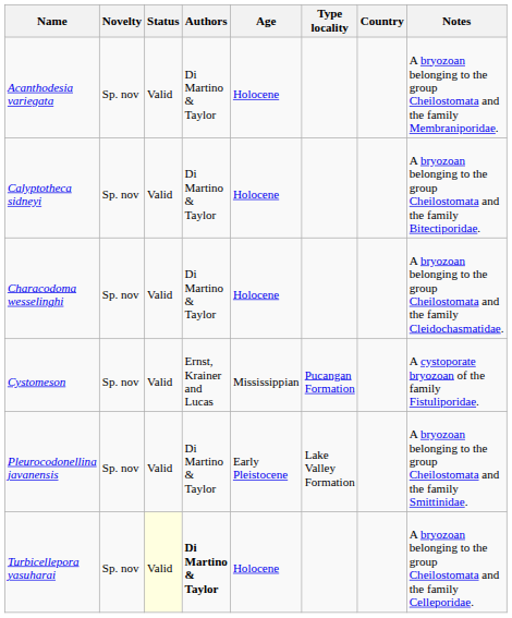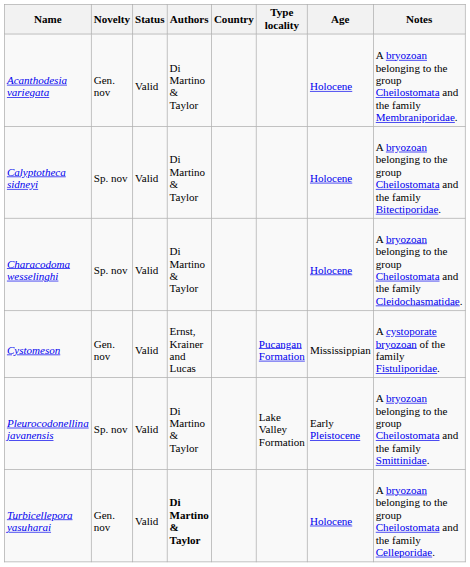 <table class="wikitable">
 <tr>
 <th>Name</th>
 <th>Novelty</th>
 <th>Status</th>
 <th>Authors</th>
+<th>Country</th>
+<th>Type<br>locality</th>
 <th>Age</th>
-<th>Type<br>locality</th>
-<th>Country</th>
 <th>Notes</th>
 </tr>
 <tr>
 <td><br><em><a href='#'>Acanthodesia variegata</a></em></td>
-<td><br>Sp. nov</td>
+<td><br>Gen. nov</td>
 <td><br>Valid</td>
 <td><br>Di Martino & Taylor</td>
+<td><br></td>
+<td></td>
 <td><br><a href='#'>Holocene</a></td>
-<td></td>
-<td><br></td>
 <td><br>A <a href='#'>bryozoan</a> belonging to the group <a href='#'>Cheilostomata</a> and the family <a href='#'>Membraniporidae</a>.</td>
 </tr>
 <tr>
 <td><br><em><a href='#'>Calyptotheca sidneyi</a></em></td>
 <td><br>Sp. nov</td>
 <td><br>Valid</td>
 <td><br>Di Martino & Taylor</td>
+<td><br></td>
+<td></td>
 <td><br><a href='#'>Holocene</a></td>
-<td></td>
-<td><br></td>
 <td><br>A <a href='#'>bryozoan</a> belonging to the group <a href='#'>Cheilostomata</a> and the family <a href='#'>Bitectiporidae</a>.</td>
 </tr>
 <tr>
 <td><br><em><a href='#'>Characodoma wesselinghi</a></em></td>
 <td><br>Sp. nov</td>
 <td><br>Valid</td>
 <td><br>Di Martino & Taylor</td>
+<td><br></td>
+<td></td>
 <td><br><a href='#'>Holocene</a></td>
-<td></td>
-<td><br></td>
 <td><br>A <a href='#'>bryozoan</a> belonging to the group <a href='#'>Cheilostomata</a> and the family <a href='#'>Cleidochasmatidae</a>.</td>
 </tr>
 <tr>
 <td><br><em><a href='#'>Cystomeson</a></em></td>
-<td><br>Sp. nov</td>
+<td><br>Gen. nov</td>
 <td><br>Valid</td>
 <td><br>Ernst, Krainer and Lucas</td>
+<td><br></td>
+<td><br><a href='#'>Pucangan Formation</a></td>
 <td><br>Mississippian</td>
-<td><br><a href='#'>Pucangan Formation</a></td>
-<td><br></td>
 <td><br>A <a href='#'>cystoporate</a> <a href='#'>bryozoan</a> of the family <a href='#'>Fistuliporidae</a>.</td>
 </tr>
 <tr>
 <td><br><em><a href='#'>Pleurocodonellina javanensis</a></em></td>
 <td><br>Sp. nov</td>
 <td><br>Valid</td>
 <td><br>Di Martino & Taylor</td>
+<td><br></td>
+<td><br>Lake Valley Formation</td>
 <td><br>Early <a href='#'>Pleistocene</a></td>
-<td><br>Lake Valley Formation</td>
-<td><br></td>
 <td><br>A <a href='#'>bryozoan</a> belonging to the group <a href='#'>Cheilostomata</a> and the family <a href='#'>Smittinidae</a>.</td>
 </tr>
 <tr>
 <td><br><em><a href='#'>Turbicellepora yasuharai</a></em></td>
-<td><br>Sp. nov</td>
-<td style="background: lightyellow;"><br>Valid</td>
+<td><br>Gen. nov</td>
+<td><br>Valid</td>
 <td><strong><br>Di Martino & Taylor</strong></td>
+<td><br></td>
+<td></td>
 <td><br><a href='#'>Holocene</a></td>
-<td></td>
-<td><br></td>
 <td><br>A <a href='#'>bryozoan</a> belonging to the group <a href='#'>Cheilostomata</a> and the family <a href='#'>Celleporidae</a>.</td>
 </tr>
 </table>
